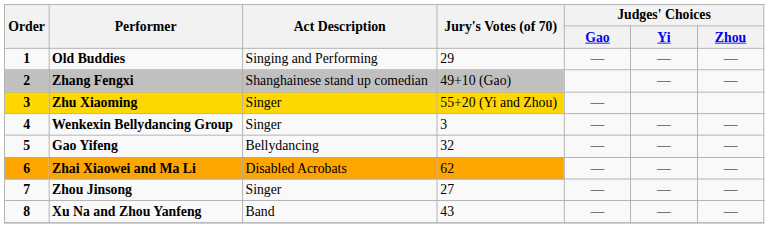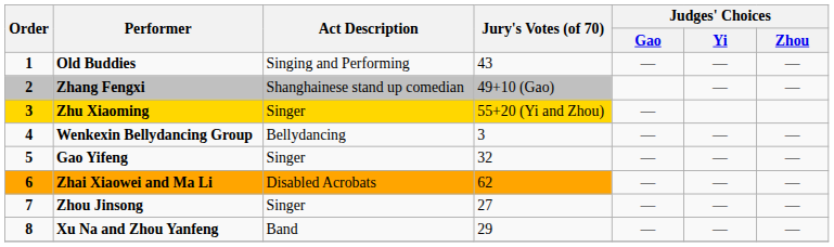 <table class="wikitable" style="width:100%;">
 <tr>
 <th rowspan=2>Order</th>
 <th rowspan=2>Performer</th>
 <th rowspan=2>Act Description</th>
 <th rowspan=2>Jury's Votes (of 70)</th>
 <th colspan=3>Judges' Choices</th>
 </tr>
 <tr>
 <th width="70"><a href='#'>Gao</a></th>
 <th width="70"><a href='#'>Yi</a></th>
 <th width="70"><a href='#'>Zhou</a></th>
 </tr>
 <tr>
 <td align="center"><strong>1</strong></td>
 <td><strong>Old Buddies</strong></td>
 <td>Singing and Performing</td>
-<td>29</td>
+<td>43</td>
 <td align="center">—</td>
 <td align="center">—</td>
 <td align="center">—</td>
 </tr>
 <tr>
 <td style="background: silver" align="center"><strong>2</strong></td>
 <td style="background: silver"><strong>Zhang Fengxi</strong></td>
 <td style="background: silver">Shanghainese stand up comedian</td>
 <td style="background: silver">49+10 (Gao)</td>
 <td align="center"></td>
 <td align="center">—</td>
 <td align="center">—</td>
 </tr>
 <tr>
 <td style="background: gold" align="center"><strong>3</strong></td>
 <td style="background: gold"><strong>Zhu Xiaoming</strong></td>
 <td style="background: gold">Singer</td>
 <td style="background: gold">55+20 (Yi and Zhou)</td>
 <td align="center">—</td>
 <td align="center"></td>
 <td align="center"></td>
 </tr>
 <tr>
 <td align="center"><strong>4</strong></td>
 <td><strong>Wenkexin Bellydancing Group</strong></td>
-<td>Singer</td>
+<td>Bellydancing</td>
 <td>3</td>
 <td align="center">—</td>
 <td align="center">—</td>
 <td align="center">—</td>
 </tr>
 <tr>
 <td align="center"><strong>5</strong></td>
 <td><strong>Gao Yifeng</strong></td>
-<td>Bellydancing</td>
+<td>Singer</td>
 <td>32</td>
 <td align="center">—</td>
 <td align="center">—</td>
 <td align="center">—</td>
 </tr>
 <tr>
 <td style="background: orange" align="center"><strong>6</strong></td>
 <td style="background: orange"><strong>Zhai Xiaowei and Ma Li</strong></td>
 <td style="background: orange">Disabled Acrobats</td>
 <td style="background: orange">62</td>
 <td align="center">—</td>
 <td align="center">—</td>
 <td align="center">—</td>
 </tr>
 <tr>
 <td align="center"><strong>7</strong></td>
 <td><strong>Zhou Jinsong</strong></td>
 <td>Singer</td>
 <td>27</td>
 <td align="center">—</td>
 <td align="center">—</td>
 <td align="center">—</td>
 </tr>
 <tr>
 <td align="center"><strong>8</strong></td>
 <td><strong>Xu Na and Zhou Yanfeng</strong></td>
 <td>Band</td>
-<td>43</td>
+<td>29</td>
 <td align="center">—</td>
 <td align="center">—</td>
 <td align="center">—</td>
 </tr>
 <tr>
 </tr>
 </table>
